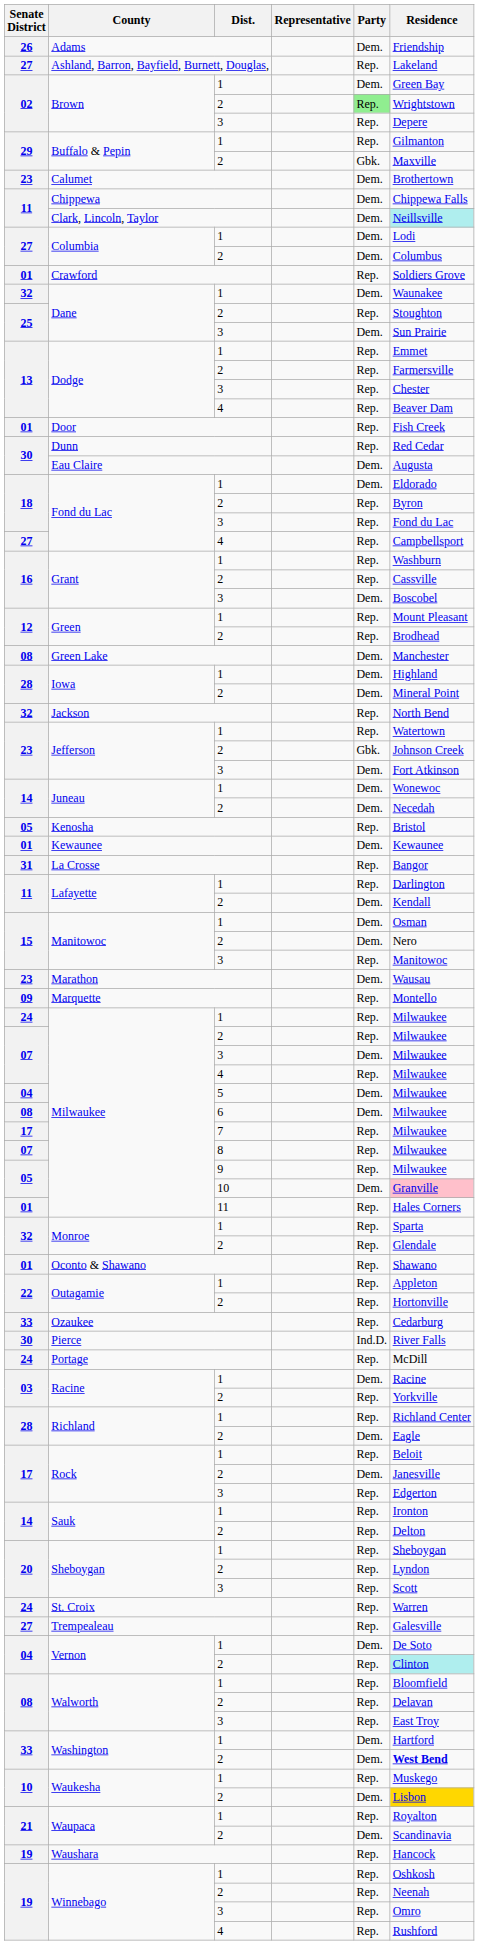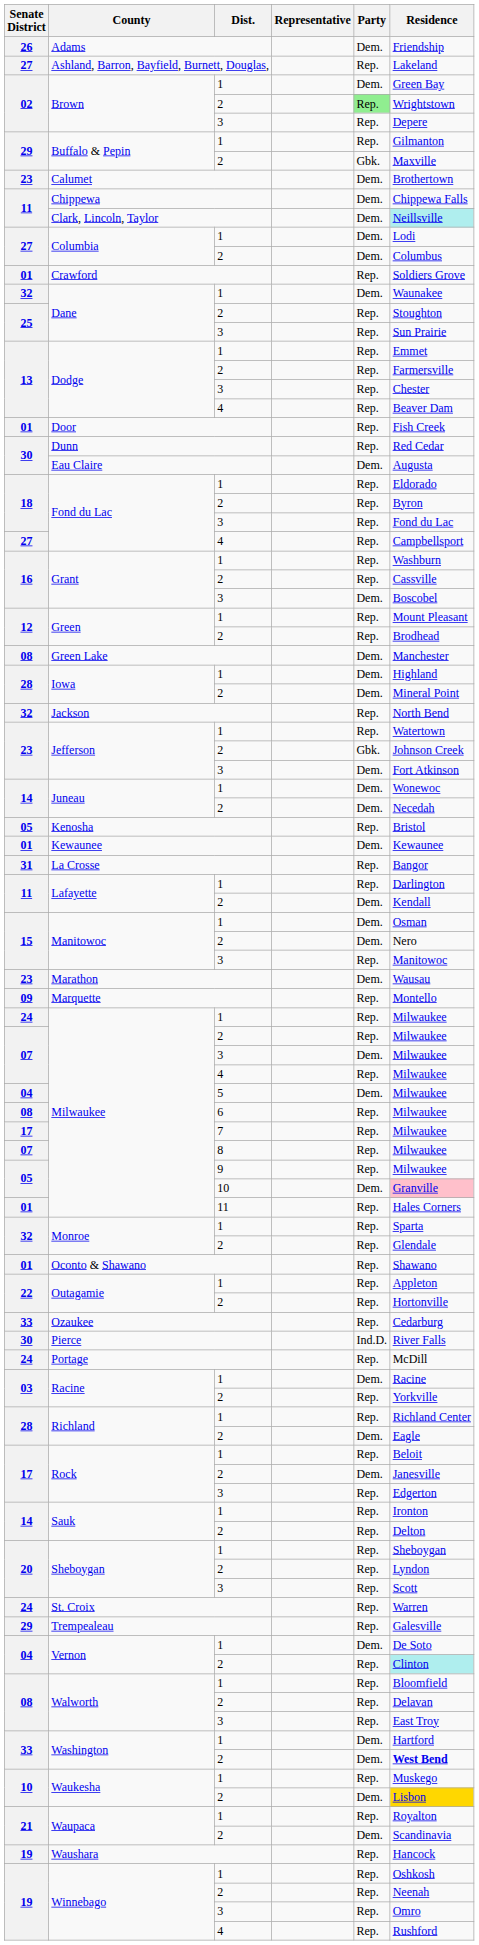 <table class="wikitable sortable">
 <tr>
 <th>Senate<br>District</th>
 <th>County</th>
 <th>Dist.</th>
 <th>Representative</th>
 <th>Party</th>
 <th>Residence</th>
 </tr>
 <tr>
 <th><a href='#'>26</a></th>
 <td text-align="left" colspan="2"><a href='#'>Adams</a></td>
 <td></td>
 <td>Dem.</td>
 <td><a href='#'>Friendship</a></td>
 </tr>
 <tr>
 <th><a href='#'>27</a></th>
 <td text-align="left" colspan="2"><a href='#'>Ashland</a>, <a href='#'>Barron</a>, <a href='#'>Bayfield</a>, <a href='#'>Burnett</a>, <a href='#'>Douglas</a>, </td>
 <td></td>
 <td>Rep.</td>
 <td><a href='#'>Lakeland</a></td>
 </tr>
 <tr>
 <th rowspan="3"><a href='#'>02</a></th>
 <td text-align="left" rowspan="3"><a href='#'>Brown</a></td>
 <td>1</td>
 <td></td>
 <td>Dem.</td>
 <td><a href='#'>Green Bay</a></td>
 </tr>
 <tr>
 <td>2</td>
 <td></td>
 <td style="background: lightgreen;">Rep.</td>
 <td><a href='#'>Wrightstown</a></td>
 </tr>
 <tr>
 <td>3</td>
 <td></td>
 <td>Rep.</td>
 <td><a href='#'>Depere</a></td>
 </tr>
 <tr>
 <th rowspan="2"><a href='#'>29</a></th>
 <td text-align="left" rowspan="2"><a href='#'>Buffalo</a> & <a href='#'>Pepin</a></td>
 <td>1</td>
 <td></td>
 <td>Rep.</td>
 <td><a href='#'>Gilmanton</a></td>
 </tr>
 <tr>
 <td>2</td>
 <td></td>
 <td>Gbk.</td>
 <td><a href='#'>Maxville</a></td>
 </tr>
 <tr>
 <th><a href='#'>23</a></th>
 <td text-align="left" colspan="2"><a href='#'>Calumet</a></td>
 <td></td>
 <td>Dem.</td>
 <td><a href='#'>Brothertown</a></td>
 </tr>
 <tr>
 <th rowspan="2"><a href='#'>11</a></th>
 <td text-align="left" colspan="2"><a href='#'>Chippewa</a> </td>
 <td></td>
 <td>Dem.</td>
 <td><a href='#'>Chippewa Falls</a></td>
 </tr>
 <tr>
 <td text-align="left" colspan="2"><a href='#'>Clark</a>, <a href='#'>Lincoln</a>, <a href='#'>Taylor</a> </td>
 <td></td>
 <td>Dem.</td>
 <td style="background: paleturquoise;"><a href='#'>Neillsville</a></td>
 </tr>
 <tr>
 <th rowspan="2"><a href='#'>27</a></th>
 <td text-align="left" rowspan="2"><a href='#'>Columbia</a></td>
 <td>1</td>
 <td></td>
 <td>Dem.</td>
 <td><a href='#'>Lodi</a></td>
 </tr>
 <tr>
 <td>2</td>
 <td></td>
 <td>Dem.</td>
 <td><a href='#'>Columbus</a></td>
 </tr>
 <tr>
 <th><a href='#'>01</a></th>
 <td text-align="left" colspan="2"><a href='#'>Crawford</a></td>
 <td></td>
 <td>Rep.</td>
 <td><a href='#'>Soldiers Grove</a></td>
 </tr>
 <tr>
 <th><a href='#'>32</a></th>
 <td text-align="left" rowspan="3"><a href='#'>Dane</a></td>
 <td>1</td>
 <td></td>
 <td>Dem.</td>
 <td><a href='#'>Waunakee</a></td>
 </tr>
 <tr>
 <th rowspan="2"><a href='#'>25</a></th>
 <td>2</td>
 <td></td>
 <td>Rep.</td>
 <td><a href='#'>Stoughton</a></td>
 </tr>
 <tr>
 <td>3</td>
 <td></td>
-<td>Dem.</td>
+<td>Rep.</td>
 <td><a href='#'>Sun Prairie</a></td>
 </tr>
 <tr>
 <th rowspan="4"><a href='#'>13</a></th>
 <td text-align="left" rowspan="4"><a href='#'>Dodge</a></td>
 <td>1</td>
 <td></td>
 <td>Rep.</td>
 <td><a href='#'>Emmet</a></td>
 </tr>
 <tr>
 <td>2</td>
 <td></td>
 <td>Rep.</td>
 <td><a href='#'>Farmersville</a></td>
 </tr>
 <tr>
 <td>3</td>
 <td></td>
 <td>Rep.</td>
 <td><a href='#'>Chester</a></td>
 </tr>
 <tr>
 <td>4</td>
 <td></td>
 <td>Rep.</td>
 <td><a href='#'>Beaver Dam</a></td>
 </tr>
 <tr>
 <th><a href='#'>01</a></th>
 <td text-align="left" colspan="2"><a href='#'>Door</a></td>
 <td></td>
 <td>Rep.</td>
 <td><a href='#'>Fish Creek</a></td>
 </tr>
 <tr>
 <th rowspan="2"><a href='#'>30</a></th>
 <td text-align="left" colspan="2"><a href='#'>Dunn</a></td>
 <td></td>
 <td>Rep.</td>
 <td><a href='#'>Red Cedar</a></td>
 </tr>
 <tr>
 <td text-align="left" colspan="2"><a href='#'>Eau Claire</a></td>
 <td></td>
 <td>Dem.</td>
 <td><a href='#'>Augusta</a></td>
 </tr>
 <tr>
 <th rowspan="3"><a href='#'>18</a></th>
 <td text-align="left" rowspan="4"><a href='#'>Fond du Lac</a></td>
 <td>1</td>
 <td></td>
-<td>Dem.</td>
+<td>Rep.</td>
 <td><a href='#'>Eldorado</a></td>
 </tr>
 <tr>
 <td>2</td>
 <td></td>
 <td>Rep.</td>
 <td><a href='#'>Byron</a></td>
 </tr>
 <tr>
 <td>3</td>
 <td></td>
 <td>Rep.</td>
 <td><a href='#'>Fond du Lac</a></td>
 </tr>
 <tr>
 <th><a href='#'>27</a></th>
 <td>4</td>
 <td></td>
 <td>Rep.</td>
 <td><a href='#'>Campbellsport</a></td>
 </tr>
 <tr>
 <th rowspan="3"><a href='#'>16</a></th>
 <td text-align="left" rowspan="3"><a href='#'>Grant</a></td>
 <td>1</td>
 <td></td>
 <td>Rep.</td>
 <td><a href='#'>Washburn</a></td>
 </tr>
 <tr>
 <td>2</td>
 <td></td>
 <td>Rep.</td>
 <td><a href='#'>Cassville</a></td>
 </tr>
 <tr>
 <td>3</td>
 <td></td>
 <td>Dem.</td>
 <td><a href='#'>Boscobel</a></td>
 </tr>
 <tr>
 <th rowspan="2"><a href='#'>12</a></th>
 <td text-align="left" rowspan="2"><a href='#'>Green</a></td>
 <td>1</td>
 <td></td>
 <td>Rep.</td>
 <td><a href='#'>Mount Pleasant</a></td>
 </tr>
 <tr>
 <td>2</td>
 <td></td>
 <td>Rep.</td>
 <td><a href='#'>Brodhead</a></td>
 </tr>
 <tr>
 <th><a href='#'>08</a></th>
 <td text-align="left" colspan="2"><a href='#'>Green Lake</a></td>
 <td></td>
 <td>Dem.</td>
 <td><a href='#'>Manchester</a></td>
 </tr>
 <tr>
 <th rowspan="2"><a href='#'>28</a></th>
 <td text-align="left" rowspan="2"><a href='#'>Iowa</a></td>
 <td>1</td>
 <td></td>
 <td>Dem.</td>
 <td><a href='#'>Highland</a></td>
 </tr>
 <tr>
 <td>2</td>
 <td></td>
 <td>Dem.</td>
 <td><a href='#'>Mineral Point</a></td>
 </tr>
 <tr>
 <th><a href='#'>32</a></th>
 <td text-align="left" colspan="2"><a href='#'>Jackson</a></td>
 <td></td>
 <td>Rep.</td>
 <td><a href='#'>North Bend</a></td>
 </tr>
 <tr>
 <th rowspan="3"><a href='#'>23</a></th>
 <td text-align="left" rowspan="3"><a href='#'>Jefferson</a></td>
 <td>1</td>
 <td></td>
 <td>Rep.</td>
 <td><a href='#'>Watertown</a></td>
 </tr>
 <tr>
 <td>2</td>
 <td></td>
 <td>Gbk.</td>
 <td><a href='#'>Johnson Creek</a></td>
 </tr>
 <tr>
 <td>3</td>
 <td></td>
 <td>Dem.</td>
 <td><a href='#'>Fort Atkinson</a></td>
 </tr>
 <tr>
 <th rowspan="2"><a href='#'>14</a></th>
 <td text-align="left" rowspan="2"><a href='#'>Juneau</a></td>
 <td>1</td>
 <td></td>
 <td>Dem.</td>
 <td><a href='#'>Wonewoc</a></td>
 </tr>
 <tr>
 <td>2</td>
 <td></td>
 <td>Dem.</td>
 <td><a href='#'>Necedah</a></td>
 </tr>
 <tr>
 <th><a href='#'>05</a></th>
 <td text-align="left" colspan="2"><a href='#'>Kenosha</a></td>
 <td></td>
 <td>Rep.</td>
 <td><a href='#'>Bristol</a></td>
 </tr>
 <tr>
 <th><a href='#'>01</a></th>
 <td text-align="left" colspan="2"><a href='#'>Kewaunee</a></td>
 <td></td>
 <td>Dem.</td>
 <td><a href='#'>Kewaunee</a></td>
 </tr>
 <tr>
 <th><a href='#'>31</a></th>
 <td text-align="left" colspan="2"><a href='#'>La Crosse</a></td>
 <td></td>
 <td>Rep.</td>
 <td><a href='#'>Bangor</a></td>
 </tr>
 <tr>
 <th rowspan="2"><a href='#'>11</a></th>
 <td text-align="left" rowspan="2"><a href='#'>Lafayette</a></td>
 <td>1</td>
 <td></td>
 <td>Rep.</td>
 <td><a href='#'>Darlington</a></td>
 </tr>
 <tr>
 <td>2</td>
 <td></td>
 <td>Dem.</td>
 <td><a href='#'>Kendall</a></td>
 </tr>
 <tr>
 <th rowspan="3"><a href='#'>15</a></th>
 <td text-align="left" rowspan="3"><a href='#'>Manitowoc</a></td>
 <td>1</td>
 <td></td>
 <td>Dem.</td>
 <td><a href='#'>Osman</a></td>
 </tr>
 <tr>
 <td>2</td>
 <td></td>
 <td>Dem.</td>
 <td>Nero</td>
 </tr>
 <tr>
 <td>3</td>
 <td></td>
 <td>Rep.</td>
 <td><a href='#'>Manitowoc</a></td>
 </tr>
 <tr>
 <th><a href='#'>23</a></th>
 <td text-align="left" colspan="2"><a href='#'>Marathon</a></td>
 <td></td>
 <td>Dem.</td>
 <td><a href='#'>Wausau</a></td>
 </tr>
 <tr>
 <th><a href='#'>09</a></th>
 <td text-align="left" colspan="2"><a href='#'>Marquette</a></td>
 <td></td>
 <td>Rep.</td>
 <td><a href='#'>Montello</a></td>
 </tr>
 <tr>
 <th><a href='#'>24</a></th>
 <td text-align="left" rowspan="11"><a href='#'>Milwaukee</a></td>
 <td>1</td>
 <td></td>
 <td>Rep.</td>
 <td><a href='#'>Milwaukee</a></td>
 </tr>
 <tr>
 <th rowspan="3"><a href='#'>07</a></th>
 <td>2</td>
 <td></td>
 <td>Rep.</td>
 <td><a href='#'>Milwaukee</a></td>
 </tr>
 <tr>
 <td>3</td>
 <td></td>
 <td>Dem.</td>
 <td><a href='#'>Milwaukee</a></td>
 </tr>
 <tr>
 <td>4</td>
 <td></td>
 <td>Rep.</td>
 <td><a href='#'>Milwaukee</a></td>
 </tr>
 <tr>
 <th><a href='#'>04</a></th>
 <td>5</td>
 <td></td>
 <td>Dem.</td>
 <td><a href='#'>Milwaukee</a></td>
 </tr>
 <tr>
 <th><a href='#'>08</a></th>
 <td>6</td>
 <td></td>
-<td>Dem.</td>
+<td>Rep.</td>
 <td><a href='#'>Milwaukee</a></td>
 </tr>
 <tr>
 <th><a href='#'>17</a></th>
 <td>7</td>
 <td></td>
 <td>Rep.</td>
 <td><a href='#'>Milwaukee</a></td>
 </tr>
 <tr>
 <th><a href='#'>07</a></th>
 <td>8</td>
 <td></td>
 <td>Rep.</td>
 <td><a href='#'>Milwaukee</a></td>
 </tr>
 <tr>
 <th rowspan="2"><a href='#'>05</a></th>
 <td>9</td>
 <td></td>
 <td>Rep.</td>
 <td><a href='#'>Milwaukee</a></td>
 </tr>
 <tr>
 <td>10</td>
 <td></td>
 <td>Dem.</td>
 <td style="background: pink;"><a href='#'>Granville</a></td>
 </tr>
 <tr>
 <th><a href='#'>01</a></th>
 <td>11</td>
 <td></td>
 <td>Rep.</td>
 <td><a href='#'>Hales Corners</a></td>
 </tr>
 <tr>
 <th rowspan="2"><a href='#'>32</a></th>
 <td text-align="left" rowspan="2"><a href='#'>Monroe</a></td>
 <td>1</td>
 <td></td>
 <td>Rep.</td>
 <td><a href='#'>Sparta</a></td>
 </tr>
 <tr>
 <td>2</td>
 <td></td>
 <td>Rep.</td>
 <td><a href='#'>Glendale</a></td>
 </tr>
 <tr>
 <th><a href='#'>01</a></th>
 <td text-align="left" colspan="2"><a href='#'>Oconto</a> & <a href='#'>Shawano</a></td>
 <td></td>
 <td>Rep.</td>
 <td><a href='#'>Shawano</a></td>
 </tr>
 <tr>
 <th rowspan="2"><a href='#'>22</a></th>
 <td text-align="left" rowspan="2"><a href='#'>Outagamie</a></td>
 <td>1</td>
 <td></td>
 <td>Rep.</td>
 <td><a href='#'>Appleton</a></td>
 </tr>
 <tr>
 <td>2</td>
 <td></td>
 <td>Rep.</td>
 <td><a href='#'>Hortonville</a></td>
 </tr>
 <tr>
 <th><a href='#'>33</a></th>
 <td text-align="left" colspan="2"><a href='#'>Ozaukee</a></td>
 <td></td>
 <td>Rep.</td>
 <td><a href='#'>Cedarburg</a></td>
 </tr>
 <tr>
 <th><a href='#'>30</a></th>
 <td text-align="left" colspan="2"><a href='#'>Pierce</a></td>
 <td></td>
 <td>Ind.D.</td>
 <td><a href='#'>River Falls</a></td>
 </tr>
 <tr>
 <th><a href='#'>24</a></th>
 <td text-align="left" colspan="2"><a href='#'>Portage</a></td>
 <td></td>
 <td>Rep.</td>
 <td>McDill</td>
 </tr>
 <tr>
 <th rowspan="2"><a href='#'>03</a></th>
 <td text-align="left" rowspan="2"><a href='#'>Racine</a></td>
 <td>1</td>
 <td></td>
 <td>Dem.</td>
 <td><a href='#'>Racine</a></td>
 </tr>
 <tr>
 <td>2</td>
 <td></td>
 <td>Rep.</td>
 <td><a href='#'>Yorkville</a></td>
 </tr>
 <tr>
 <th rowspan="2"><a href='#'>28</a></th>
 <td text-align="left" rowspan="2"><a href='#'>Richland</a></td>
 <td>1</td>
 <td></td>
 <td>Rep.</td>
 <td><a href='#'>Richland Center</a></td>
 </tr>
 <tr>
 <td>2</td>
 <td></td>
 <td>Dem.</td>
 <td><a href='#'>Eagle</a></td>
 </tr>
 <tr>
 <th rowspan="3"><a href='#'>17</a></th>
 <td text-align="left" rowspan="3"><a href='#'>Rock</a></td>
 <td>1</td>
 <td></td>
 <td>Rep.</td>
 <td><a href='#'>Beloit</a></td>
 </tr>
 <tr>
 <td>2</td>
 <td></td>
 <td>Dem.</td>
 <td><a href='#'>Janesville</a></td>
 </tr>
 <tr>
 <td>3</td>
 <td></td>
 <td>Rep.</td>
 <td><a href='#'>Edgerton</a></td>
 </tr>
 <tr>
 <th rowspan="2"><a href='#'>14</a></th>
 <td text-align="left" rowspan="2"><a href='#'>Sauk</a></td>
 <td>1</td>
 <td></td>
 <td>Rep.</td>
 <td><a href='#'>Ironton</a></td>
 </tr>
 <tr>
 <td>2</td>
 <td></td>
 <td>Rep.</td>
 <td><a href='#'>Delton</a></td>
 </tr>
 <tr>
 <th rowspan="3"><a href='#'>20</a></th>
 <td text-align="left" rowspan="3"><a href='#'>Sheboygan</a></td>
 <td>1</td>
 <td></td>
 <td>Rep.</td>
 <td><a href='#'>Sheboygan</a></td>
 </tr>
 <tr>
 <td>2</td>
 <td></td>
 <td>Rep.</td>
 <td><a href='#'>Lyndon</a></td>
 </tr>
 <tr>
 <td>3</td>
 <td></td>
 <td>Rep.</td>
 <td><a href='#'>Scott</a></td>
 </tr>
 <tr>
 <th><a href='#'>24</a></th>
 <td text-align="left" colspan="2"><a href='#'>St. Croix</a></td>
 <td></td>
 <td>Rep.</td>
 <td><a href='#'>Warren</a></td>
 </tr>
 <tr>
-<th><a href='#'>27</a></th>
+<th><a href='#'>29</a></th>
 <td text-align="left" colspan="2"><a href='#'>Trempealeau</a></td>
 <td></td>
 <td>Rep.</td>
 <td><a href='#'>Galesville</a></td>
 </tr>
 <tr>
 <th rowspan="2"><a href='#'>04</a></th>
 <td text-align="left" rowspan="2"><a href='#'>Vernon</a></td>
 <td>1</td>
 <td></td>
 <td>Dem.</td>
 <td><a href='#'>De Soto</a></td>
 </tr>
 <tr>
 <td>2</td>
 <td></td>
 <td>Rep.</td>
 <td style="background: paleturquoise;"><a href='#'>Clinton</a></td>
 </tr>
 <tr>
 <th rowspan="3"><a href='#'>08</a></th>
 <td text-align="left" rowspan="3"><a href='#'>Walworth</a></td>
 <td>1</td>
 <td></td>
 <td>Rep.</td>
 <td><a href='#'>Bloomfield</a></td>
 </tr>
 <tr>
 <td>2</td>
 <td></td>
 <td>Rep.</td>
 <td><a href='#'>Delavan</a></td>
 </tr>
 <tr>
 <td>3</td>
 <td></td>
 <td>Rep.</td>
 <td><a href='#'>East Troy</a></td>
 </tr>
 <tr>
 <th rowspan="2"><a href='#'>33</a></th>
 <td text-align="left" rowspan="2"><a href='#'>Washington</a></td>
 <td>1</td>
 <td></td>
 <td>Dem.</td>
 <td><a href='#'>Hartford</a></td>
 </tr>
 <tr>
 <td>2</td>
 <td></td>
 <td>Dem.</td>
 <td><strong><a href='#'>West Bend</a></strong></td>
 </tr>
 <tr>
 <th rowspan="2"><a href='#'>10</a></th>
 <td text-align="left" rowspan="2"><a href='#'>Waukesha</a></td>
 <td>1</td>
 <td></td>
 <td>Rep.</td>
 <td><a href='#'>Muskego</a></td>
 </tr>
 <tr>
 <td>2</td>
 <td></td>
 <td>Dem.</td>
 <td style="background: gold;"><a href='#'>Lisbon</a></td>
 </tr>
 <tr>
 <th rowspan="2"><a href='#'>21</a></th>
 <td text-align="left" rowspan="2"><a href='#'>Waupaca</a></td>
 <td>1</td>
 <td></td>
 <td>Rep.</td>
 <td><a href='#'>Royalton</a></td>
 </tr>
 <tr>
 <td>2</td>
 <td></td>
 <td>Dem.</td>
 <td><a href='#'>Scandinavia</a></td>
 </tr>
 <tr>
 <th><a href='#'>19</a></th>
 <td text-align="left" colspan="2"><a href='#'>Waushara</a></td>
 <td></td>
 <td>Rep.</td>
 <td><a href='#'>Hancock</a></td>
 </tr>
 <tr>
 <th rowspan="4"><a href='#'>19</a></th>
 <td text-align="left" rowspan="4"><a href='#'>Winnebago</a></td>
 <td>1</td>
 <td></td>
 <td>Rep.</td>
 <td><a href='#'>Oshkosh</a></td>
 </tr>
 <tr>
 <td>2</td>
 <td></td>
 <td>Rep.</td>
 <td><a href='#'>Neenah</a></td>
 </tr>
 <tr>
 <td>3</td>
 <td></td>
 <td>Rep.</td>
 <td><a href='#'>Omro</a></td>
 </tr>
 <tr>
 <td>4</td>
 <td></td>
 <td>Rep.</td>
 <td><a href='#'>Rushford</a></td>
 </tr>
 </table>
